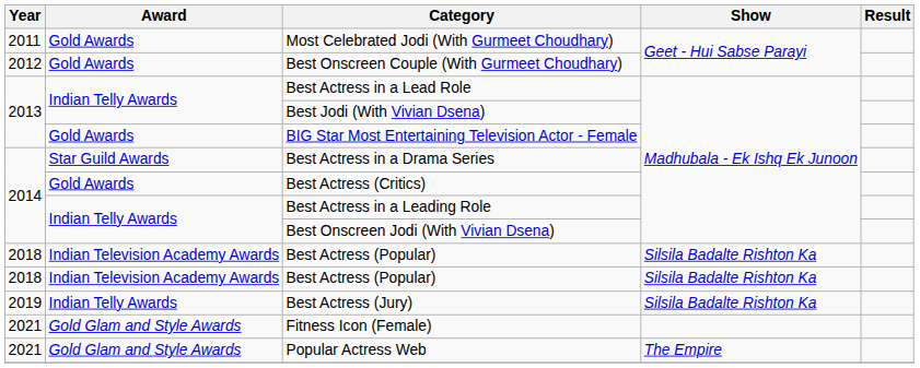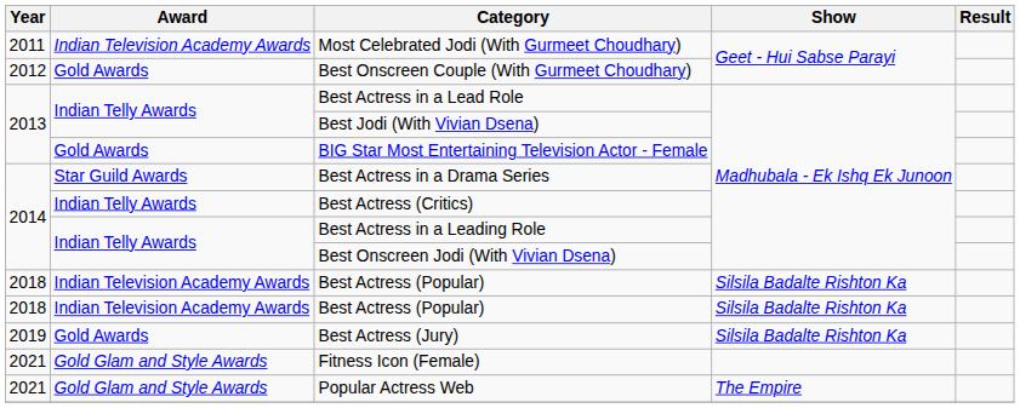 <table class="wikitable">
 <tr>
 <th>Year</th>
 <th>Award</th>
 <th>Category</th>
 <th>Show</th>
 <th>Result</th>
 </tr>
 <tr>
 <td>2011</td>
-<td><a href='#'>Gold Awards</a></td>
+<td><em><a href='#'>Indian Television Academy Awards</a></em></td>
 <td>Most Celebrated Jodi (With <a href='#'>Gurmeet Choudhary</a>)</td>
 <td rowspan="2"><em><a href='#'>Geet - Hui Sabse Parayi</a></em></td>
 <td></td>
 </tr>
 <tr>
 <td>2012</td>
 <td><a href='#'>Gold Awards</a></td>
 <td>Best Onscreen Couple (With <a href='#'>Gurmeet Choudhary</a>)</td>
 <td></td>
 </tr>
 <tr>
 <td rowspan="3">2013</td>
 <td rowspan="2"><a href='#'>Indian Telly Awards</a></td>
 <td>Best Actress in a Lead Role</td>
 <td rowspan="7"><em><a href='#'>Madhubala - Ek Ishq Ek Junoon</a></em></td>
 <td></td>
 </tr>
 <tr>
 <td>Best Jodi (With <a href='#'>Vivian Dsena</a>)</td>
 <td></td>
 </tr>
 <tr>
 <td><a href='#'>Gold Awards</a></td>
 <td><a href='#'>BIG Star Most Entertaining Television Actor - Female</a></td>
 <td></td>
 </tr>
 <tr>
 <td rowspan="4">2014</td>
 <td><a href='#'>Star Guild Awards</a></td>
 <td>Best Actress in a Drama Series</td>
 <td></td>
 </tr>
 <tr>
-<td><a href='#'>Gold Awards</a></td>
+<td><a href='#'>Indian Telly Awards</a></td>
 <td>Best Actress (Critics)</td>
 <td></td>
 </tr>
 <tr>
 <td rowspan=2><a href='#'>Indian Telly Awards</a></td>
 <td>Best Actress in a Leading Role</td>
 <td></td>
 </tr>
 <tr>
 <td>Best Onscreen Jodi (With <a href='#'>Vivian Dsena</a>)</td>
 <td></td>
 </tr>
 <tr>
 <td>2018</td>
 <td><a href='#'>Indian Television Academy Awards</a></td>
 <td>Best Actress (Popular)</td>
 <td><em><a href='#'>Silsila Badalte Rishton Ka</a></em></td>
 <td></td>
 </tr>
 <tr>
 <td>2018</td>
 <td><a href='#'>Indian Television Academy Awards</a></td>
 <td>Best Actress (Popular)</td>
 <td><em><a href='#'>Silsila Badalte Rishton Ka</a></em></td>
 <td></td>
 </tr>
 <tr>
 <td>2019</td>
-<td><a href='#'>Indian Telly Awards</a></td>
+<td><a href='#'>Gold Awards</a></td>
 <td>Best Actress (Jury)</td>
 <td><em><a href='#'>Silsila Badalte Rishton Ka</a></em></td>
 <td></td>
 </tr>
 <tr>
 <td>2021</td>
 <td><em><a href='#'>Gold Glam and Style Awards</a></em></td>
 <td>Fitness Icon (Female)</td>
 <td></td>
 <td></td>
 </tr>
 <tr>
 <td>2021</td>
 <td><em><a href='#'>Gold Glam and Style Awards</a></em></td>
 <td>Popular Actress Web</td>
 <td><em><a href='#'>The Empire</a></em></td>
 <td></td>
 </tr>
 <tr>
 </tr>
 </table>
